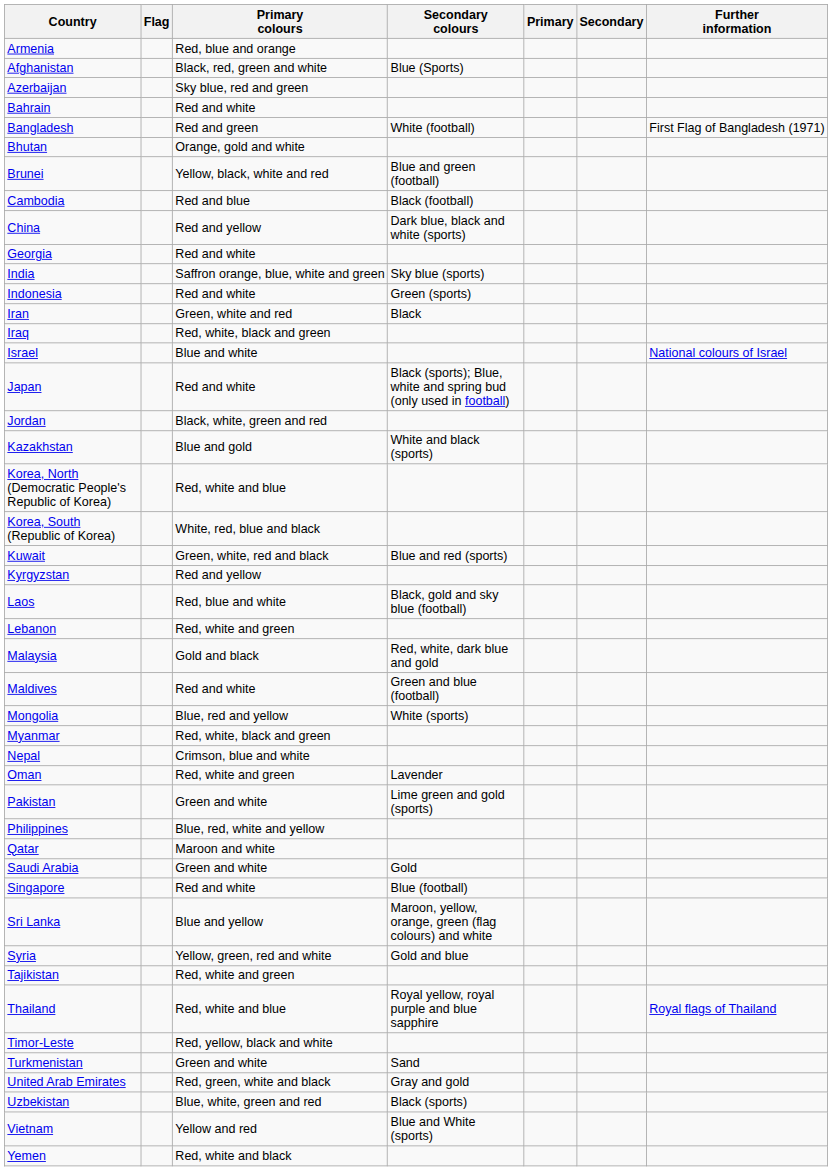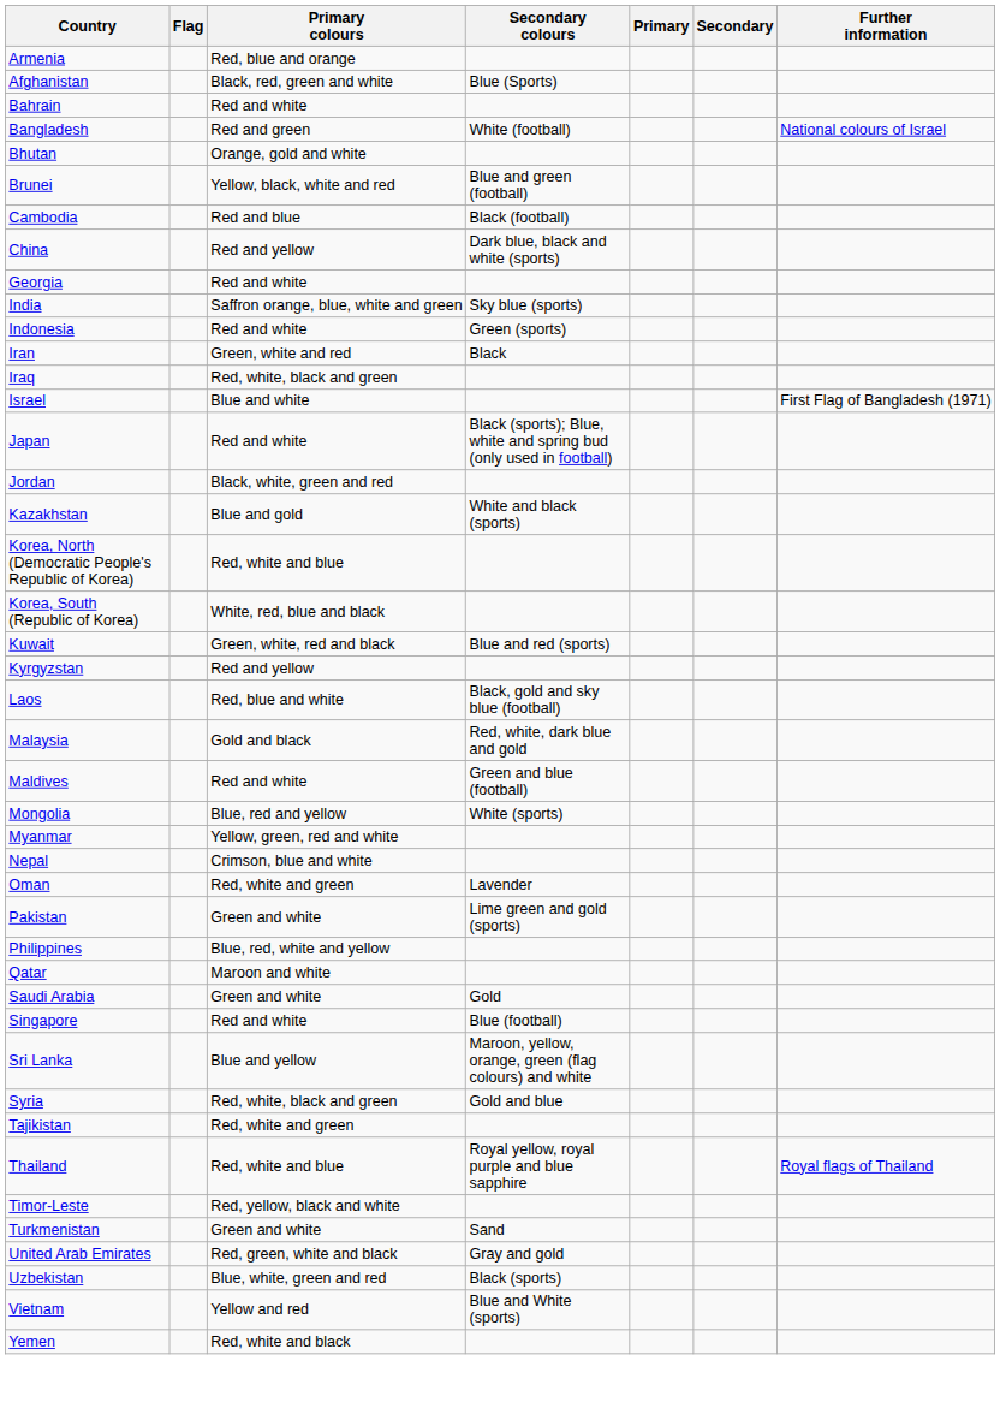 <table class="wikitable sortable" style="font-size:90%">
 <tr>
 <th style="width:150px">Country</th>
 <th class="unsortable">Flag</th>
 <th>Primary<br>colours</th>
 <th width=150pt>Secondary<br>colours</th>
 <th>Primary</th>
 <th>Secondary</th>
 <th>Further<br>information</th>
 </tr>
 <tr>
 <td><a href='#'>Armenia</a></td>
 <td style="text-align:center"></td>
 <td>Red, blue and orange</td>
 <td></td>
 <td></td>
 <td></td>
 <td></td>
 </tr>
 <tr>
 <td><a href='#'>Afghanistan</a></td>
 <td style="text-align:center"></td>
 <td>Black, red, green and white</td>
 <td>Blue  (Sports)</td>
 <td></td>
 <td></td>
 <td></td>
 </tr>
 <tr>
-<td><a href='#'>Azerbaijan</a></td>
-<td style="text-align:center"></td>
-<td>Sky blue, red and green</td>
-<td></td>
-<td></td>
-<td></td>
-<td></td>
-</tr>
-<tr>
 <td><a href='#'>Bahrain</a></td>
 <td style="text-align:center"></td>
 <td>Red and white</td>
 <td></td>
 <td></td>
 <td></td>
 <td></td>
 </tr>
 <tr>
 <td><a href='#'>Bangladesh</a></td>
 <td style="text-align:center"></td>
 <td>Red and green</td>
 <td>White (football)</td>
 <td></td>
 <td> </td>
-<td> First Flag of Bangladesh (1971)</td>
+<td><a href='#'>National colours of Israel</a></td>
 </tr>
 <tr>
 <td><a href='#'>Bhutan</a></td>
 <td style="text-align:center"></td>
 <td>Orange, gold and white</td>
 <td></td>
 <td></td>
 <td></td>
 <td></td>
 </tr>
 <tr>
 <td><a href='#'>Brunei</a></td>
 <td style="text-align:center"></td>
 <td>Yellow, black, white and red</td>
 <td>Blue and green (football)</td>
 <td></td>
 <td></td>
 <td></td>
 </tr>
 <tr>
 <td><a href='#'>Cambodia</a></td>
 <td style="text-align:center"></td>
 <td>Red and blue</td>
 <td>Black (football)</td>
 <td></td>
 <td></td>
 <td></td>
 </tr>
 <tr>
 <td><a href='#'>China</a></td>
 <td style="text-align:center"></td>
 <td>Red and yellow</td>
 <td>Dark blue, black and white (sports)</td>
 <td></td>
 <td></td>
 <td></td>
 </tr>
 <tr>
 <td><a href='#'>Georgia</a></td>
 <td style="text-align:center"></td>
 <td>Red and white</td>
 <td></td>
 <td></td>
 <td></td>
 <td></td>
 </tr>
 <tr>
 <td><a href='#'>India</a></td>
 <td style="text-align:center"></td>
 <td>Saffron orange, blue, white and green</td>
 <td>Sky blue (sports)</td>
 <td></td>
 <td></td>
 <td></td>
 </tr>
 <tr>
 <td><a href='#'>Indonesia</a></td>
 <td style="text-align:center"></td>
 <td>Red and white</td>
 <td>Green (sports)</td>
 <td></td>
 <td></td>
 <td></td>
 </tr>
 <tr>
 <td><a href='#'>Iran</a></td>
 <td style="text-align:center"></td>
 <td>Green, white and red</td>
 <td>Black</td>
 <td></td>
 <td></td>
 <td></td>
 </tr>
 <tr>
 <td><a href='#'>Iraq</a></td>
 <td style="text-align:center"></td>
 <td>Red, white, black and green</td>
 <td></td>
 <td></td>
 <td></td>
 <td></td>
 </tr>
 <tr>
 <td><a href='#'>Israel</a></td>
 <td style="text-align:center"></td>
 <td>Blue and white</td>
 <td></td>
 <td></td>
 <td></td>
-<td><a href='#'>National colours of Israel</a></td>
+<td> First Flag of Bangladesh (1971)</td>
 </tr>
 <tr>
 <td><a href='#'>Japan</a></td>
 <td style="text-align:center"></td>
 <td>Red and white</td>
 <td>Black (sports); Blue, white and spring bud (only used in <a href='#'>football</a>)</td>
 <td></td>
 <td></td>
 <td></td>
 </tr>
 <tr>
 <td><a href='#'>Jordan</a></td>
 <td style="text-align:center"></td>
 <td>Black, white, green and red</td>
 <td></td>
 <td></td>
 <td></td>
 <td></td>
 </tr>
 <tr>
 <td><a href='#'>Kazakhstan</a></td>
 <td style="text-align:center"></td>
 <td>Blue and gold</td>
 <td>White and black (sports)</td>
 <td></td>
 <td></td>
 <td></td>
 </tr>
 <tr>
 <td><a href='#'>Korea, North</a><br>(Democratic People's Republic of Korea)</td>
 <td style="text-align:center"></td>
 <td>Red, white and blue</td>
 <td></td>
 <td></td>
 <td></td>
 <td></td>
 </tr>
 <tr>
 <td><a href='#'>Korea, South</a><br>(Republic of Korea)</td>
 <td style="text-align:center"></td>
 <td>White, red, blue and black</td>
 <td></td>
 <td></td>
 <td></td>
 <td></td>
 </tr>
 <tr>
 <td><a href='#'>Kuwait</a></td>
 <td style="text-align:center"></td>
 <td>Green, white, red and black</td>
 <td>Blue and red (sports)</td>
 <td></td>
 <td></td>
 <td></td>
 </tr>
 <tr>
 <td><a href='#'>Kyrgyzstan</a></td>
 <td style="text-align:center"></td>
 <td>Red and yellow</td>
 <td></td>
 <td></td>
 <td></td>
 <td></td>
 </tr>
 <tr>
 <td><a href='#'>Laos</a></td>
 <td style="text-align:center"></td>
 <td>Red, blue and white</td>
 <td>Black, gold and sky blue (football)</td>
 <td></td>
 <td></td>
 <td></td>
 </tr>
 <tr>
-<td><a href='#'>Lebanon</a></td>
-<td style="text-align:center"></td>
-<td>Red, white and green</td>
-<td></td>
-<td></td>
-<td></td>
-<td></td>
-</tr>
-<tr>
 <td><a href='#'>Malaysia</a></td>
 <td style="text-align:center"></td>
 <td>Gold and black</td>
 <td>Red, white, dark blue and gold</td>
 <td></td>
 <td></td>
 <td></td>
 </tr>
 <tr>
 <td><a href='#'>Maldives</a></td>
 <td style="text-align:center"></td>
 <td>Red and white</td>
 <td>Green and blue (football)</td>
 <td></td>
 <td></td>
 <td></td>
 </tr>
 <tr>
 <td><a href='#'>Mongolia</a></td>
 <td style="text-align:center"></td>
 <td>Blue, red and yellow</td>
 <td>White (sports)</td>
 <td></td>
 <td></td>
 <td></td>
 </tr>
 <tr>
 <td><a href='#'>Myanmar</a></td>
 <td style="text-align:center"></td>
-<td>Red, white, black and green</td>
+<td>Yellow, green, red and white</td>
 <td></td>
 <td></td>
 <td></td>
 <td></td>
 </tr>
 <tr>
 <td><a href='#'>Nepal</a></td>
 <td style="text-align:center"></td>
 <td>Crimson, blue and white</td>
 <td></td>
 <td></td>
 <td></td>
 <td></td>
 </tr>
 <tr>
 <td><a href='#'>Oman</a></td>
 <td style="text-align:center"></td>
 <td>Red, white and green</td>
 <td>Lavender</td>
 <td></td>
 <td></td>
 <td></td>
 </tr>
 <tr>
 <td><a href='#'>Pakistan</a></td>
 <td style="text-align:center"></td>
 <td>Green and white</td>
 <td>Lime green and gold (sports)</td>
 <td></td>
 <td></td>
 <td></td>
 </tr>
 <tr>
 <td><a href='#'>Philippines</a></td>
 <td style="text-align:center"></td>
 <td>Blue, red, white and yellow</td>
 <td></td>
 <td></td>
 <td></td>
 <td></td>
 </tr>
 <tr>
 <td><a href='#'>Qatar</a></td>
 <td style="text-align:center"></td>
 <td>Maroon and white</td>
 <td></td>
 <td></td>
 <td></td>
 <td></td>
 </tr>
 <tr>
 <td><a href='#'>Saudi Arabia</a></td>
 <td style="text-align:center"></td>
 <td>Green and white</td>
 <td>Gold</td>
 <td></td>
 <td></td>
 <td></td>
 </tr>
 <tr>
 <td><a href='#'>Singapore</a></td>
 <td style="text-align:center"></td>
 <td>Red and white</td>
 <td>Blue (football)</td>
 <td></td>
 <td></td>
 <td></td>
 </tr>
 <tr>
 <td><a href='#'>Sri Lanka</a></td>
 <td style="text-align:center"></td>
 <td>Blue and yellow</td>
 <td>Maroon, yellow, orange, green (flag colours) and white</td>
 <td></td>
 <td></td>
 <td></td>
 </tr>
 <tr>
 <td><a href='#'>Syria</a></td>
 <td style="text-align:center"></td>
-<td>Yellow, green, red and white</td>
+<td>Red, white, black and green</td>
 <td>Gold and blue</td>
 <td></td>
 <td></td>
 <td></td>
 </tr>
 <tr>
 <td><a href='#'>Tajikistan</a></td>
 <td style="text-align:center"></td>
 <td>Red, white and green</td>
 <td></td>
 <td></td>
 <td></td>
 <td></td>
 </tr>
 <tr>
 <td><a href='#'>Thailand</a></td>
 <td style="text-align:center"></td>
 <td>Red, white and blue</td>
 <td>Royal yellow, royal purple and blue sapphire</td>
 <td></td>
 <td></td>
 <td><a href='#'>Royal flags of Thailand</a></td>
 </tr>
 <tr>
 <td><a href='#'>Timor-Leste</a></td>
 <td style="text-align:center"></td>
 <td>Red, yellow, black and white</td>
 <td></td>
 <td></td>
 <td></td>
 <td></td>
 </tr>
 <tr>
 <td><a href='#'>Turkmenistan</a></td>
 <td style="text-align:center"></td>
 <td>Green and white</td>
 <td>Sand</td>
 <td></td>
 <td></td>
 <td></td>
 </tr>
 <tr>
 <td><a href='#'>United Arab Emirates</a></td>
 <td style="text-align:center"></td>
 <td>Red, green, white and black</td>
 <td>Gray and gold</td>
 <td></td>
 <td></td>
 <td></td>
 </tr>
 <tr>
 <td><a href='#'>Uzbekistan</a></td>
 <td style="text-align:center"></td>
 <td>Blue, white, green and red</td>
 <td>Black (sports)</td>
 <td></td>
 <td></td>
 <td></td>
 </tr>
 <tr>
 <td><a href='#'>Vietnam</a></td>
 <td style="text-align:center"></td>
 <td>Yellow and red</td>
 <td>Blue and White (sports)</td>
 <td></td>
 <td> </td>
 <td></td>
 </tr>
 <tr>
 <td><a href='#'>Yemen</a></td>
 <td style="text-align:center"></td>
 <td>Red, white and black</td>
 <td></td>
 <td></td>
 <td></td>
 <td></td>
 </tr>
 </table>
